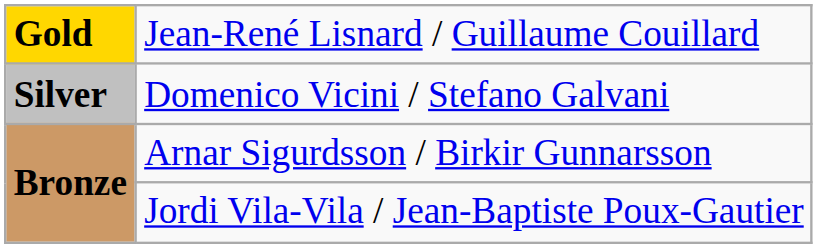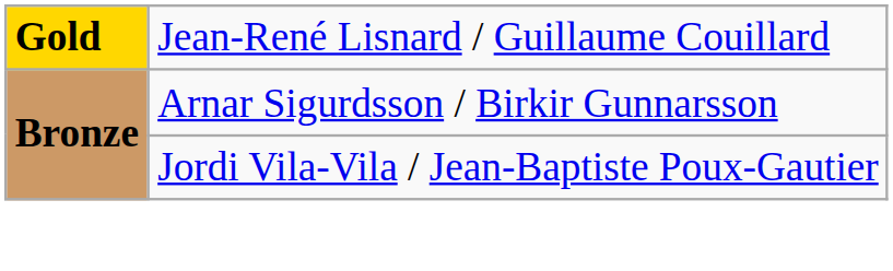 <table class="wikitable">
 <tr>
 <td bgcolor="gold"><strong>Gold</strong></td>
 <td> <a href='#'>Jean-René Lisnard</a> / <a href='#'>Guillaume Couillard</a></td>
-</tr>
-<tr>
-<td bgcolor="silver"><strong>Silver</strong></td>
-<td> <a href='#'>Domenico Vicini</a> / <a href='#'>Stefano Galvani</a></td>
 </tr>
 <tr>
 <td rowspan="2" bgcolor="#cc9966"><strong>Bronze</strong></td>
 <td> <a href='#'>Arnar Sigurdsson</a> / <a href='#'>Birkir Gunnarsson</a></td>
 </tr>
 <tr>
 <td> <a href='#'>Jordi Vila-Vila</a> / <a href='#'>Jean-Baptiste Poux-Gautier</a></td>
 </tr>
 </table>
